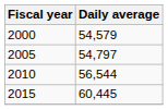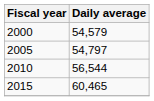 <table class="wikitable">
 <tr>
 <th>Fiscal year</th>
 <th>Daily average</th>
 </tr>
 <tr>
 <td>2000</td>
 <td>54,579</td>
 </tr>
 <tr>
 <td>2005</td>
 <td>54,797</td>
 </tr>
 <tr>
 <td>2010</td>
 <td>56,544</td>
 </tr>
 <tr>
 <td>2015</td>
-<td>60,445</td>
+<td>60,465</td>
 </tr>
 <tr>
 </tr>
 </table>
